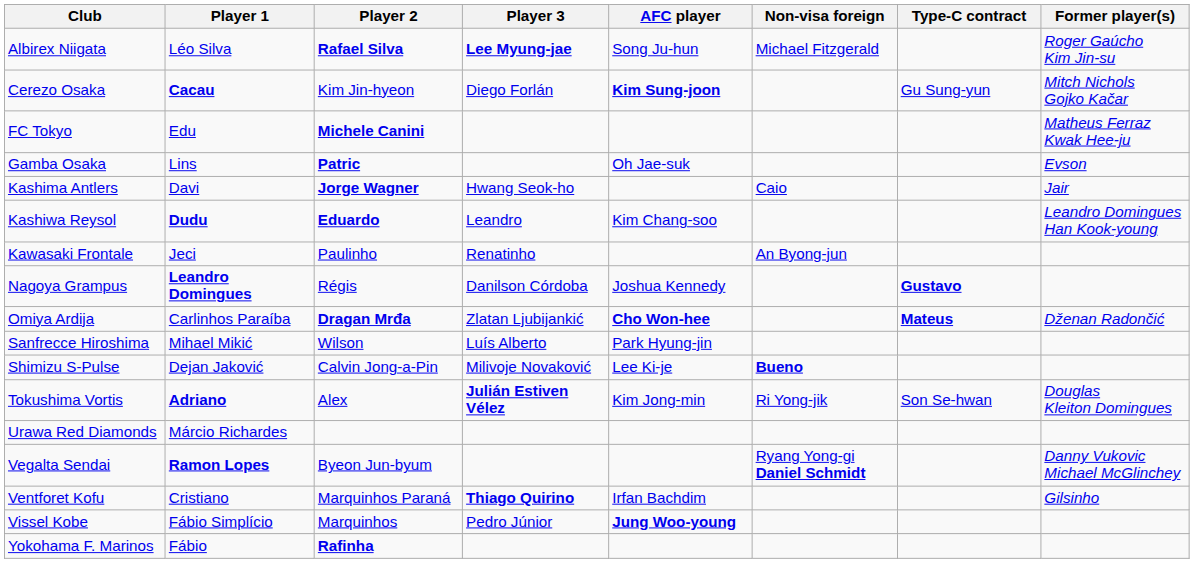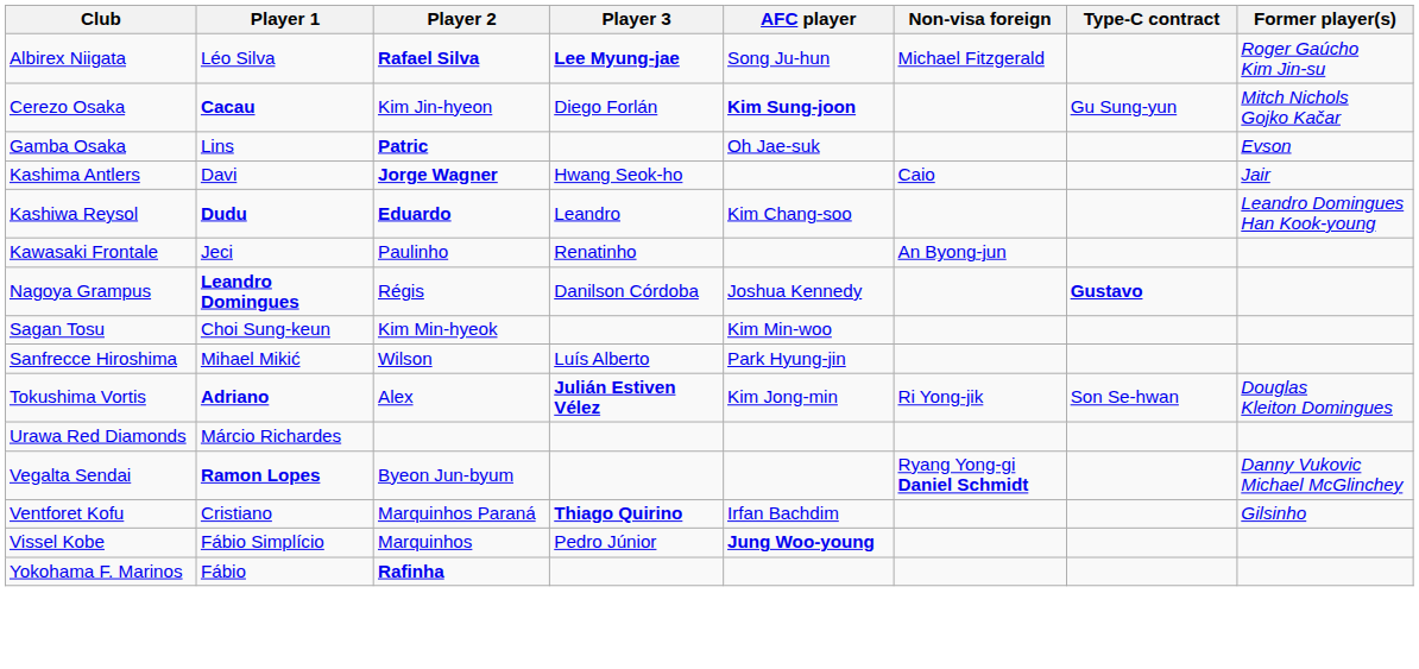 <table class="wikitable">
 <tr>
 <th style="width:190px;">Club</th>
 <th style="width:170px;">Player 1</th>
 <th style="width:170px;">Player 2</th>
 <th style="width:170px;">Player 3</th>
 <th style="width:170px;"><a href='#'>AFC</a> player</th>
 <th style="width:170px;">Non-visa foreign</th>
 <th style="width:170px;">Type-C contract</th>
 <th style="width:170px;">Former player(s)</th>
 </tr>
 <tr>
 <td><a href='#'>Albirex Niigata</a></td>
 <td> <a href='#'>Léo Silva</a></td>
 <td> <strong><a href='#'>Rafael Silva</a></strong></td>
 <td> <strong><a href='#'>Lee Myung-jae</a></strong></td>
 <td> <a href='#'>Song Ju-hun</a></td>
 <td> <a href='#'>Michael Fitzgerald</a></td>
 <td></td>
 <td> <em><a href='#'>Roger Gaúcho</a></em> <br>  <em><a href='#'>Kim Jin-su</a></em></td>
 </tr>
 <tr>
 <td><a href='#'>Cerezo Osaka</a></td>
 <td> <strong><a href='#'>Cacau</a></strong></td>
 <td> <a href='#'>Kim Jin-hyeon</a></td>
 <td> <a href='#'>Diego Forlán</a></td>
 <td> <strong><a href='#'>Kim Sung-joon</a></strong></td>
 <td></td>
 <td> <a href='#'>Gu Sung-yun</a></td>
 <td> <em><a href='#'>Mitch Nichols</a></em> <br>  <em><a href='#'>Gojko Kačar</a></em></td>
-</tr>
-<tr>
-<td><a href='#'>FC Tokyo</a></td>
-<td> <a href='#'>Edu</a></td>
-<td> <strong><a href='#'>Michele Canini</a></strong></td>
-<td></td>
-<td></td>
-<td></td>
-<td></td>
-<td> <em><a href='#'>Matheus Ferraz</a></em> <br>  <em><a href='#'>Kwak Hee-ju</a></em></td>
 </tr>
 <tr>
 <td><a href='#'>Gamba Osaka</a></td>
 <td> <a href='#'>Lins</a></td>
 <td> <strong><a href='#'>Patric</a></strong></td>
 <td></td>
 <td> <a href='#'>Oh Jae-suk</a></td>
 <td></td>
 <td></td>
 <td> <em><a href='#'>Evson</a></em></td>
 </tr>
 <tr>
 <td><a href='#'>Kashima Antlers</a></td>
 <td> <a href='#'>Davi</a></td>
 <td> <strong><a href='#'>Jorge Wagner</a></strong></td>
 <td> <a href='#'>Hwang Seok-ho</a></td>
 <td></td>
 <td> <a href='#'>Caio</a></td>
 <td></td>
 <td> <em><a href='#'>Jair</a></em></td>
 </tr>
 <tr>
 <td><a href='#'>Kashiwa Reysol</a></td>
 <td> <strong><a href='#'>Dudu</a></strong></td>
 <td> <strong><a href='#'>Eduardo</a></strong></td>
 <td> <a href='#'>Leandro</a></td>
 <td> <a href='#'>Kim Chang-soo</a></td>
 <td></td>
 <td></td>
 <td> <em><a href='#'>Leandro Domingues</a></em><br> <em><a href='#'>Han Kook-young</a></em></td>
 </tr>
 <tr>
 <td><a href='#'>Kawasaki Frontale</a></td>
 <td> <a href='#'>Jeci</a></td>
 <td> <a href='#'>Paulinho</a></td>
 <td> <a href='#'>Renatinho</a></td>
 <td></td>
 <td> <a href='#'>An Byong-jun</a></td>
 <td></td>
 <td></td>
 </tr>
 <tr>
 <td><a href='#'>Nagoya Grampus</a></td>
 <td> <strong><a href='#'>Leandro Domingues</a></strong></td>
 <td> <a href='#'>Régis</a></td>
 <td> <a href='#'>Danilson Córdoba</a></td>
 <td> <a href='#'>Joshua Kennedy</a></td>
 <td></td>
 <td> <strong><a href='#'>Gustavo</a></strong></td>
 <td></td>
 </tr>
 <tr>
-<td><a href='#'>Omiya Ardija</a></td>
-<td> <a href='#'>Carlinhos Paraíba</a></td>
-<td> <strong><a href='#'>Dragan Mrđa</a></strong></td>
-<td> <a href='#'>Zlatan Ljubijankić</a></td>
-<td> <strong><a href='#'>Cho Won-hee</a></strong></td>
+<td><a href='#'>Sagan Tosu</a></td>
+<td> <a href='#'>Choi Sung-keun</a></td>
+<td> <a href='#'>Kim Min-hyeok</a></td>
 <td></td>
-<td> <strong><a href='#'>Mateus</a></strong></td>
-<td> <em><a href='#'>Dženan Radončić</a></em></td>
+<td> <a href='#'>Kim Min-woo</a></td>
+<td></td>
+<td></td>
+<td></td>
 </tr>
 <tr>
 <td><a href='#'>Sanfrecce Hiroshima</a></td>
 <td> <a href='#'>Mihael Mikić</a></td>
 <td> <a href='#'>Wilson</a></td>
 <td> <a href='#'>Luís Alberto</a></td>
 <td> <a href='#'>Park Hyung-jin</a></td>
 <td></td>
-<td></td>
-<td></td>
-</tr>
-<tr>
-<td><a href='#'>Shimizu S-Pulse</a></td>
-<td> <a href='#'>Dejan Jaković</a></td>
-<td> <a href='#'>Calvin Jong-a-Pin</a></td>
-<td> <a href='#'>Milivoje Novaković</a></td>
-<td> <a href='#'>Lee Ki-je</a></td>
-<td> <strong><a href='#'>Bueno</a></strong></td>
 <td></td>
 <td></td>
 </tr>
 <tr>
 <td><a href='#'>Tokushima Vortis</a></td>
 <td> <strong><a href='#'>Adriano</a></strong></td>
 <td> <a href='#'>Alex</a></td>
 <td> <strong><a href='#'>Julián Estiven Vélez</a></strong></td>
 <td> <a href='#'>Kim Jong-min</a></td>
 <td> <a href='#'>Ri Yong-jik</a></td>
 <td> <a href='#'>Son Se-hwan</a></td>
 <td> <em><a href='#'>Douglas</a></em> <br>  <em><a href='#'>Kleiton Domingues</a></em></td>
 </tr>
 <tr>
 <td><a href='#'>Urawa Red Diamonds</a></td>
 <td> <a href='#'>Márcio Richardes</a></td>
 <td></td>
 <td></td>
 <td></td>
 <td></td>
 <td></td>
 <td></td>
 </tr>
 <tr>
 <td><a href='#'>Vegalta Sendai</a></td>
 <td> <strong><a href='#'>Ramon Lopes</a></strong></td>
 <td> <a href='#'>Byeon Jun-byum</a></td>
 <td></td>
 <td></td>
 <td> <a href='#'>Ryang Yong-gi</a><br> <strong><a href='#'>Daniel Schmidt</a></strong></td>
 <td></td>
 <td> <em><a href='#'>Danny Vukovic</a></em> <br>  <em><a href='#'>Michael McGlinchey</a></em></td>
 </tr>
 <tr>
 <td><a href='#'>Ventforet Kofu</a></td>
 <td> <a href='#'>Cristiano</a></td>
 <td> <a href='#'>Marquinhos Paraná</a></td>
 <td> <strong><a href='#'>Thiago Quirino</a></strong></td>
 <td> <a href='#'>Irfan Bachdim</a></td>
 <td></td>
 <td></td>
 <td> <em><a href='#'>Gilsinho</a></em></td>
 </tr>
 <tr>
 <td><a href='#'>Vissel Kobe</a></td>
 <td> <a href='#'>Fábio Simplício</a></td>
 <td> <a href='#'>Marquinhos</a></td>
 <td> <a href='#'>Pedro Júnior</a></td>
 <td><strong> <a href='#'>Jung Woo-young</a></strong></td>
 <td></td>
 <td></td>
 <td></td>
 </tr>
 <tr>
 <td><a href='#'>Yokohama F. Marinos</a></td>
 <td> <a href='#'>Fábio</a></td>
 <td> <strong><a href='#'>Rafinha</a></strong></td>
 <td></td>
 <td></td>
 <td></td>
 <td></td>
 <td></td>
 </tr>
 </table>
